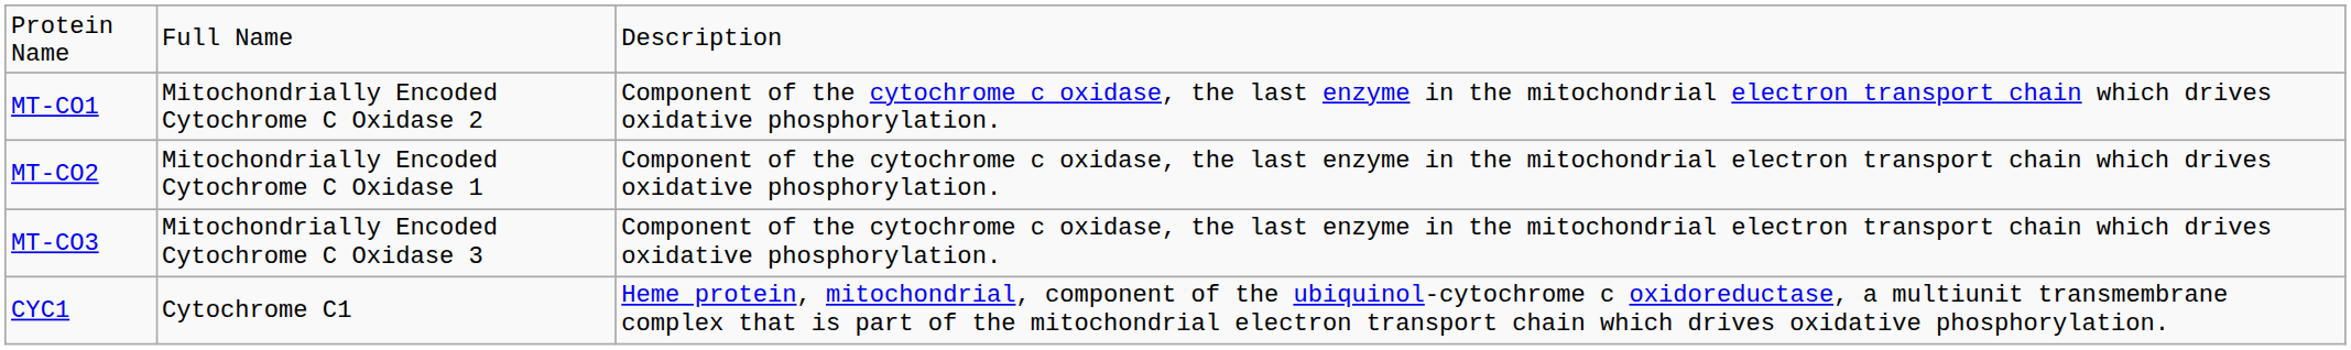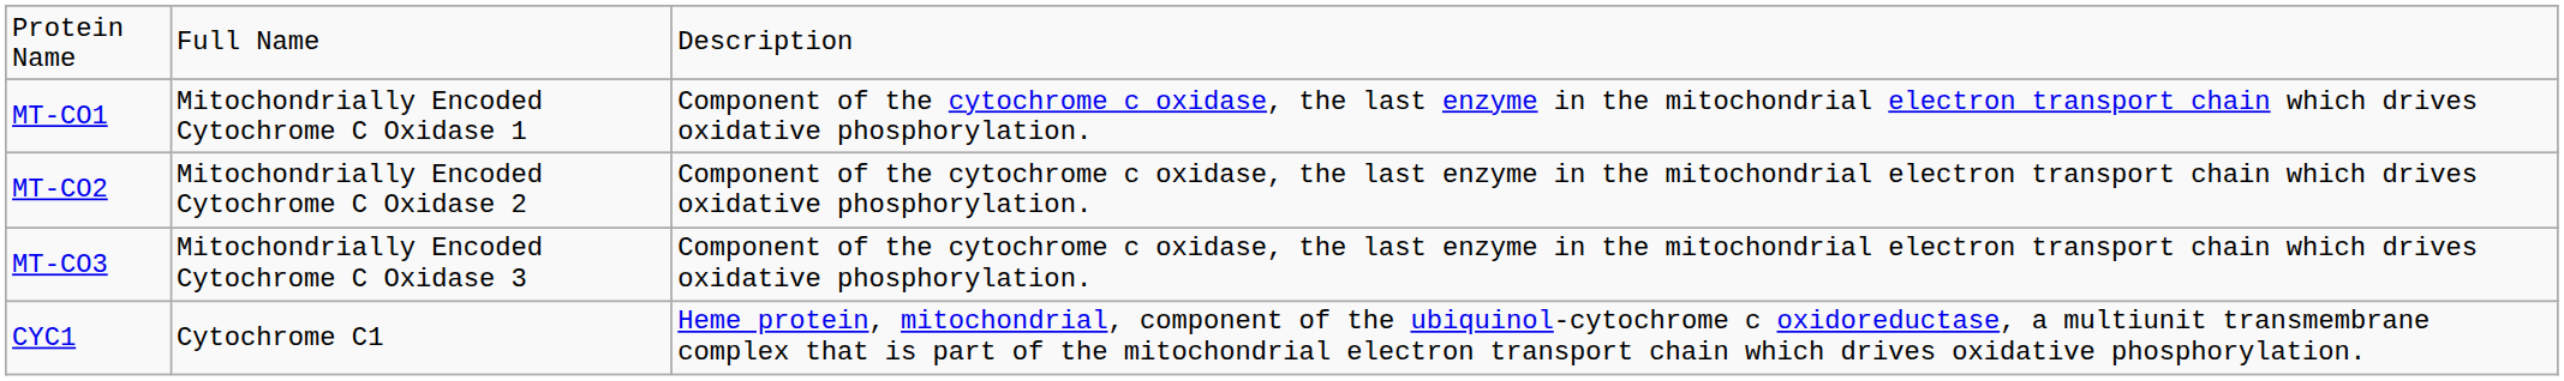 <table class="wikitable">
 <tr>
 <td>Protein Name</td>
 <td>Full Name</td>
 <td>Description  </td>
 </tr>
 <tr>
 <td><a href='#'>MT-CO1</a></td>
-<td>Mitochondrially Encoded Cytochrome C Oxidase 2</td>
+<td>Mitochondrially Encoded Cytochrome C Oxidase 1</td>
 <td>Component of the <a href='#'>cytochrome c oxidase</a>, the last <a href='#'>enzyme</a> in the mitochondrial <a href='#'>electron transport chain</a> which drives oxidative phosphorylation.</td>
 </tr>
 <tr>
 <td><a href='#'>MT-CO2</a></td>
-<td>Mitochondrially Encoded Cytochrome C Oxidase 1</td>
+<td>Mitochondrially Encoded Cytochrome C Oxidase 2</td>
 <td>Component of the cytochrome c oxidase, the last enzyme in the mitochondrial electron transport chain which drives oxidative phosphorylation.</td>
 </tr>
 <tr>
 <td><a href='#'>MT-CO3</a></td>
 <td>Mitochondrially Encoded Cytochrome C Oxidase 3</td>
 <td>Component of the cytochrome c oxidase, the last enzyme in the mitochondrial electron transport chain which drives oxidative phosphorylation.</td>
 </tr>
 <tr>
 <td><a href='#'>CYC1</a></td>
 <td>Cytochrome C1</td>
 <td><a href='#'>Heme protein</a>, <a href='#'>mitochondrial</a>, component of the <a href='#'>ubiquinol</a>-cytochrome c <a href='#'>oxidoreductase</a>, a multiunit transmembrane complex that is part of the mitochondrial electron transport chain which drives oxidative phosphorylation.</td>
 </tr>
 </table>
